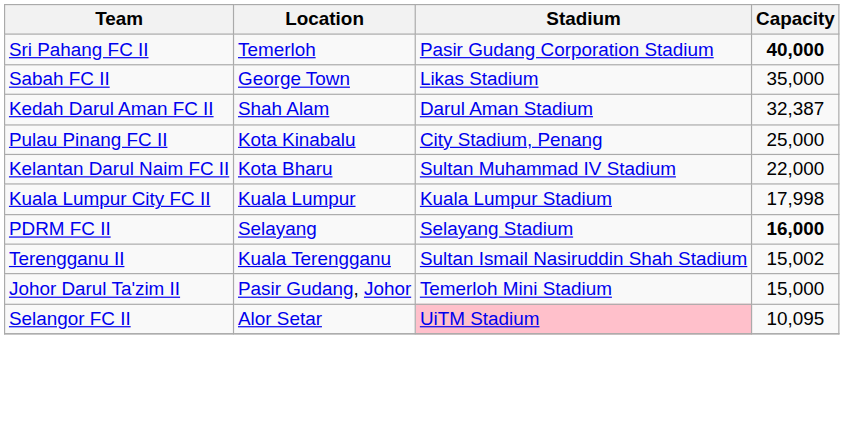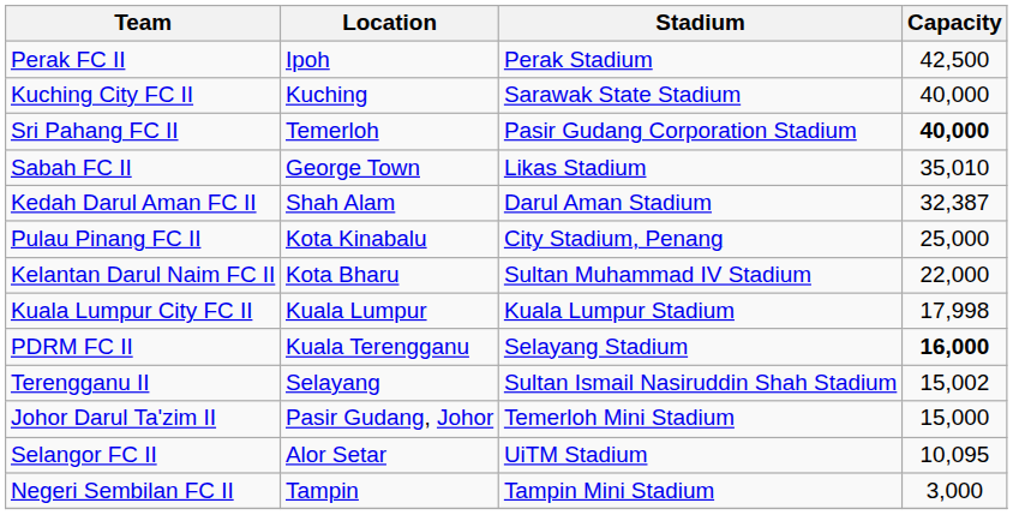 <table class="wikitable sortable">
 <tr>
 <th>Team</th>
 <th>Location</th>
 <th>Stadium</th>
 <th>Capacity</th>
+</tr>
+<tr>
+<td><a href='#'>Perak FC II</a></td>
+<td><a href='#'>Ipoh</a></td>
+<td><a href='#'>Perak Stadium</a></td>
+<td align="center">42,500</td>
+</tr>
+<tr>
+<td><a href='#'>Kuching City FC II</a></td>
+<td><a href='#'>Kuching</a></td>
+<td><a href='#'>Sarawak State Stadium</a></td>
+<td align="center">40,000</td>
 </tr>
 <tr>
 <td><a href='#'>Sri Pahang FC II</a></td>
 <td><a href='#'>Temerloh</a></td>
 <td><a href='#'>Pasir Gudang Corporation Stadium</a></td>
 <td align="center"><strong>40,000</strong></td>
 </tr>
 <tr>
 <td><a href='#'>Sabah FC II</a></td>
 <td><a href='#'>George Town</a></td>
 <td><a href='#'>Likas Stadium</a></td>
-<td align="center">35,000</td>
+<td align="center">35,010</td>
 </tr>
 <tr>
 <td><a href='#'>Kedah Darul Aman FC II</a></td>
 <td><a href='#'>Shah Alam</a></td>
 <td><a href='#'>Darul Aman Stadium</a></td>
 <td align="center">32,387</td>
 </tr>
 <tr>
 <td><a href='#'>Pulau Pinang FC II</a></td>
 <td><a href='#'>Kota Kinabalu</a></td>
 <td><a href='#'>City Stadium, Penang</a></td>
 <td align="center">25,000</td>
 </tr>
 <tr>
 <td><a href='#'>Kelantan Darul Naim FC II</a></td>
 <td><a href='#'>Kota Bharu</a></td>
 <td><a href='#'>Sultan Muhammad IV Stadium</a></td>
 <td align="center">22,000</td>
 </tr>
 <tr>
 <td><a href='#'>Kuala Lumpur City FC II</a></td>
 <td><a href='#'>Kuala Lumpur</a></td>
 <td><a href='#'>Kuala Lumpur Stadium</a></td>
 <td align="center">17,998</td>
 </tr>
 <tr>
 <td><a href='#'>PDRM FC II</a></td>
-<td><a href='#'>Selayang</a></td>
+<td><a href='#'>Kuala Terengganu</a></td>
 <td><a href='#'>Selayang Stadium</a></td>
 <td align="center"><strong>16,000</strong></td>
 </tr>
 <tr>
 <td><a href='#'>Terengganu II</a></td>
-<td><a href='#'>Kuala Terengganu</a></td>
+<td><a href='#'>Selayang</a></td>
 <td><a href='#'>Sultan Ismail Nasiruddin Shah Stadium</a></td>
 <td align="center">15,002</td>
 </tr>
 <tr>
 <td><a href='#'>Johor Darul Ta'zim II</a></td>
 <td><a href='#'>Pasir Gudang</a>, <a href='#'>Johor</a></td>
 <td><a href='#'>Temerloh Mini Stadium</a></td>
 <td align=center>15,000</td>
 </tr>
 <tr>
 <td><a href='#'>Selangor FC II</a></td>
 <td><a href='#'>Alor Setar</a></td>
-<td style="background: pink;"><a href='#'>UiTM Stadium</a></td>
+<td><a href='#'>UiTM Stadium</a></td>
 <td align=center>10,095</td>
+</tr>
+<tr>
+<td><a href='#'>Negeri Sembilan FC II</a></td>
+<td><a href='#'>Tampin</a></td>
+<td><a href='#'>Tampin Mini Stadium</a></td>
+<td align="center">3,000</td>
 </tr>
 <tr>
 </tr>
 </table>
